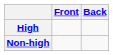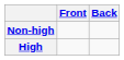 <table class="wikitable">
 <tr>
 <th></th>
 <th><a href='#'>Front</a></th>
 <th><a href='#'>Back</a></th>
 </tr>
 <tr>
+<th><strong><a href='#'>Non-high</a></strong></th>
+<td></td>
+<td></td>
+</tr>
+<tr>
 <th><strong><a href='#'>High</a></strong></th>
 <td></td>
 <td></td>
 </tr>
-<tr>
-<th><strong><a href='#'>Non-high</a></strong></th>
-<td></td>
-<td></td>
-</tr>
 </table>
